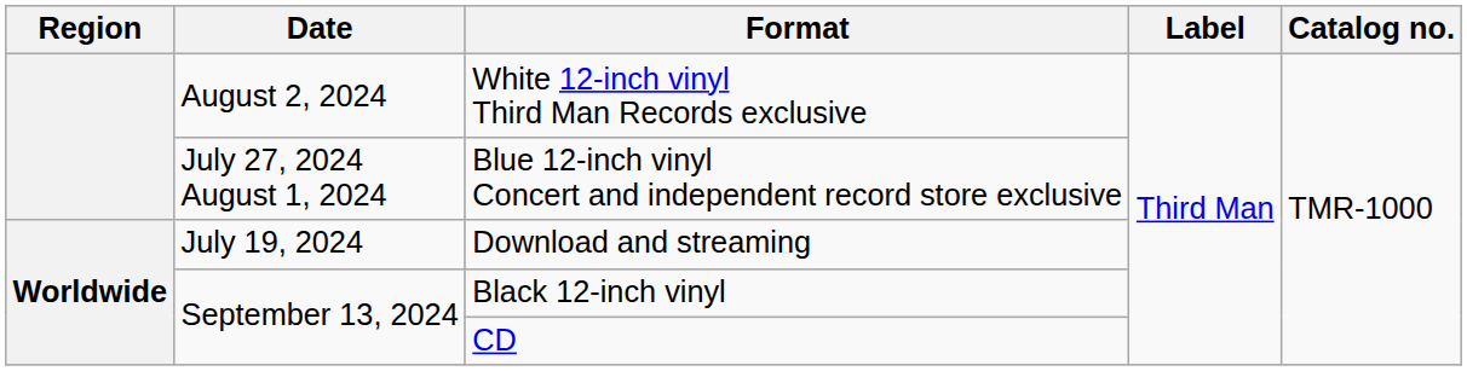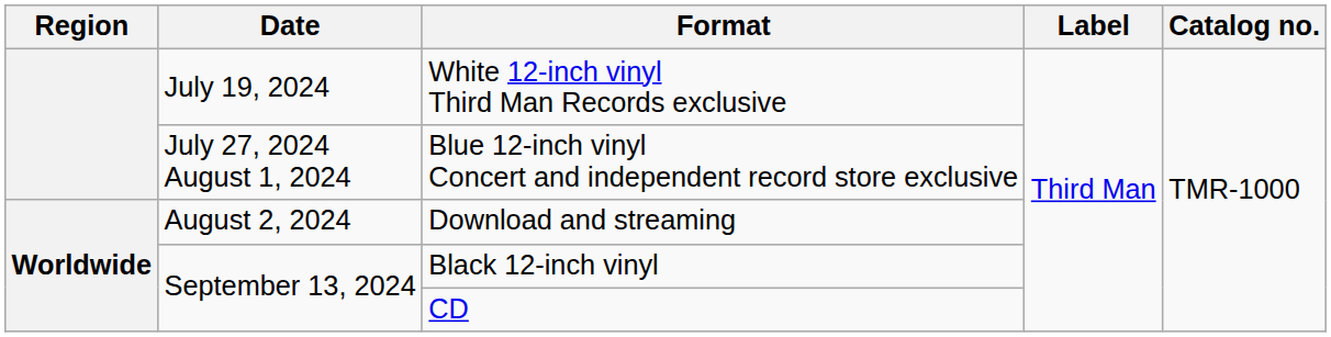 <table class="wikitable plainrowheaders">
 <tr>
 <th scope="col">Region</th>
 <th scope="col">Date</th>
 <th scope="col">Format</th>
 <th scope="col">Label</th>
 <th scope="col">Catalog no.</th>
 </tr>
 <tr>
 <th scope="row" rowspan="2"><br></th>
-<td>August 2, 2024</td>
+<td>July 19, 2024</td>
 <td>White <a href='#'>12-inch vinyl</a><br>Third Man Records exclusive</td>
 <td rowspan="5"><a href='#'>Third Man</a></td>
 <td rowspan="5">TMR-1000</td>
 </tr>
 <tr>
 <td>July 27, 2024<br>August 1, 2024</td>
 <td>Blue 12-inch vinyl<br>Concert and independent record store exclusive</td>
 </tr>
 <tr>
 <th scope="row" rowspan="3">Worldwide</th>
-<td>July 19, 2024</td>
+<td>August 2, 2024</td>
 <td>Download and streaming</td>
 </tr>
 <tr>
 <td rowspan="2">September 13, 2024</td>
 <td>Black 12-inch vinyl</td>
 </tr>
 <tr>
 <td><a href='#'>CD</a></td>
 </tr>
 </table>
